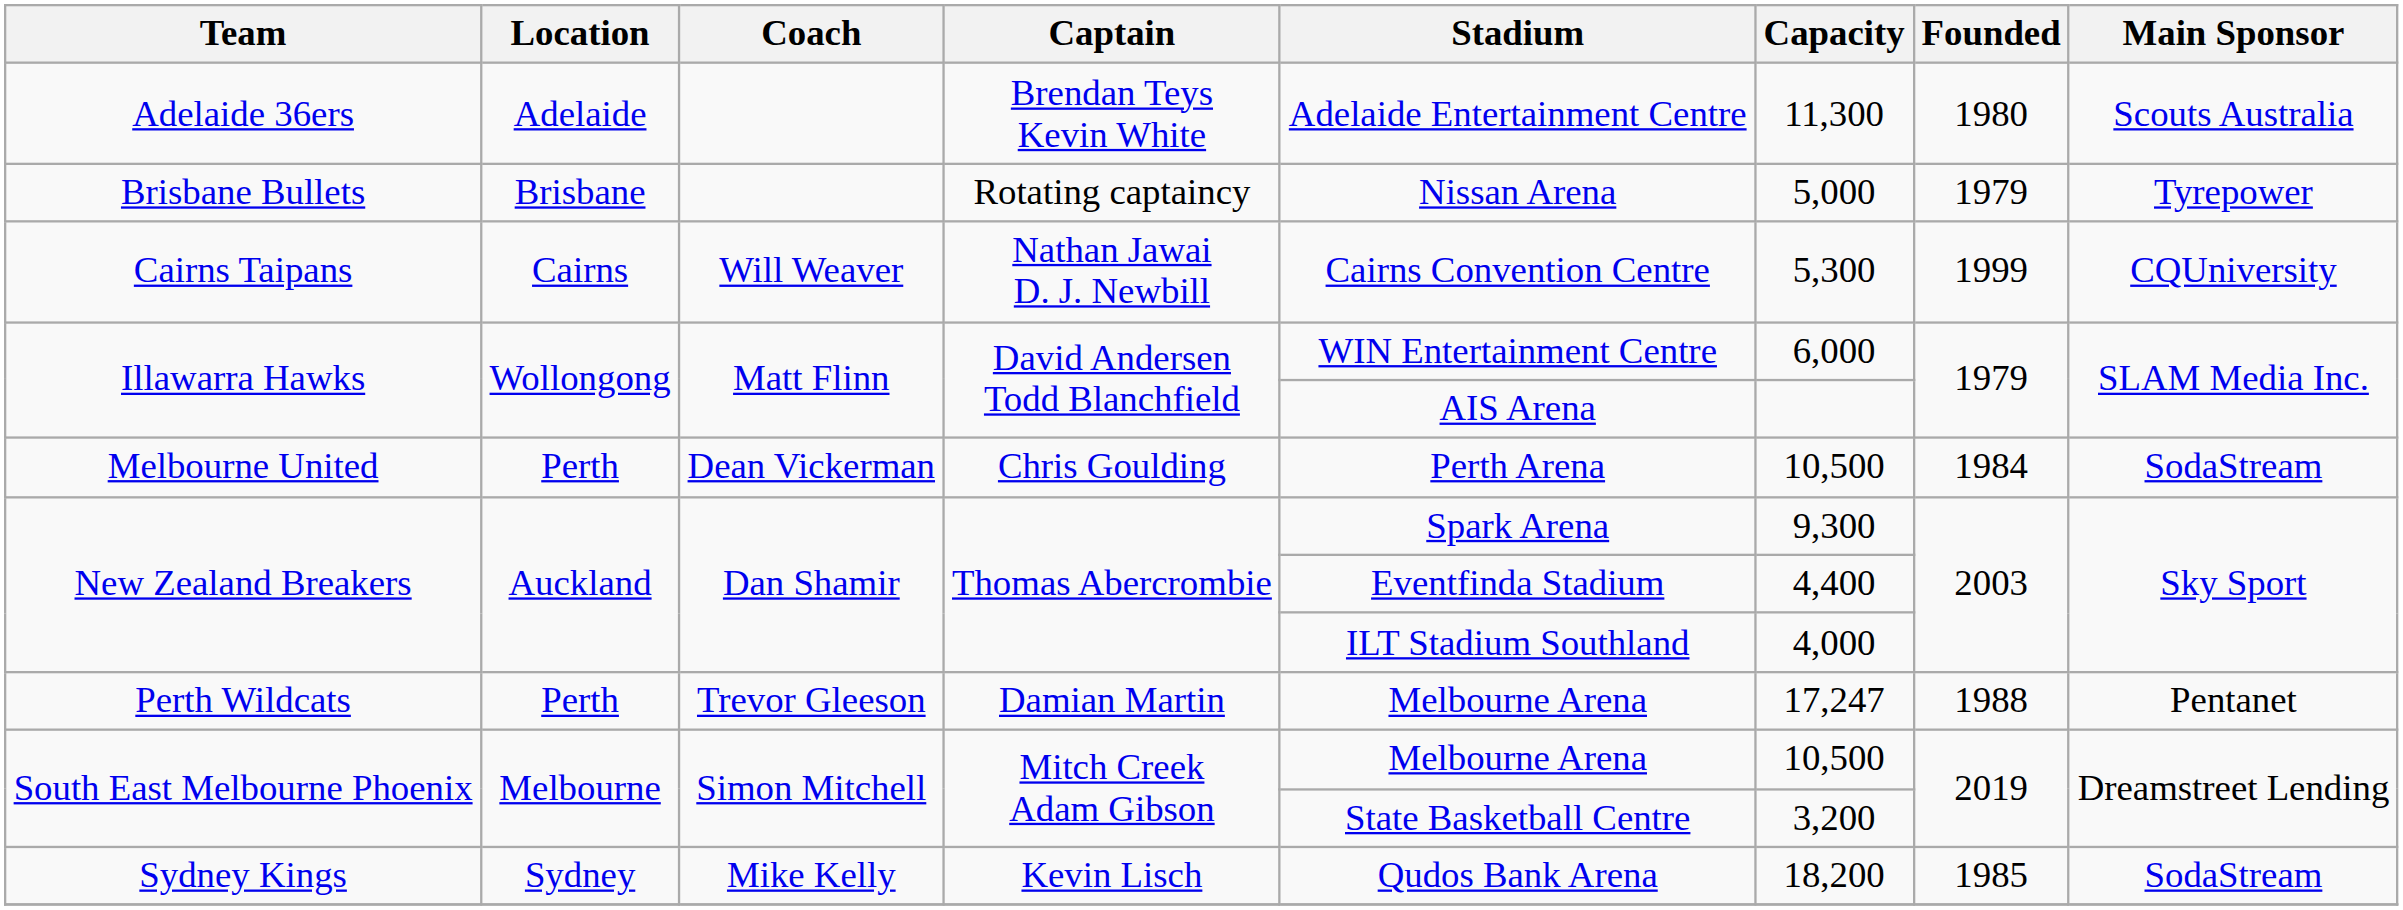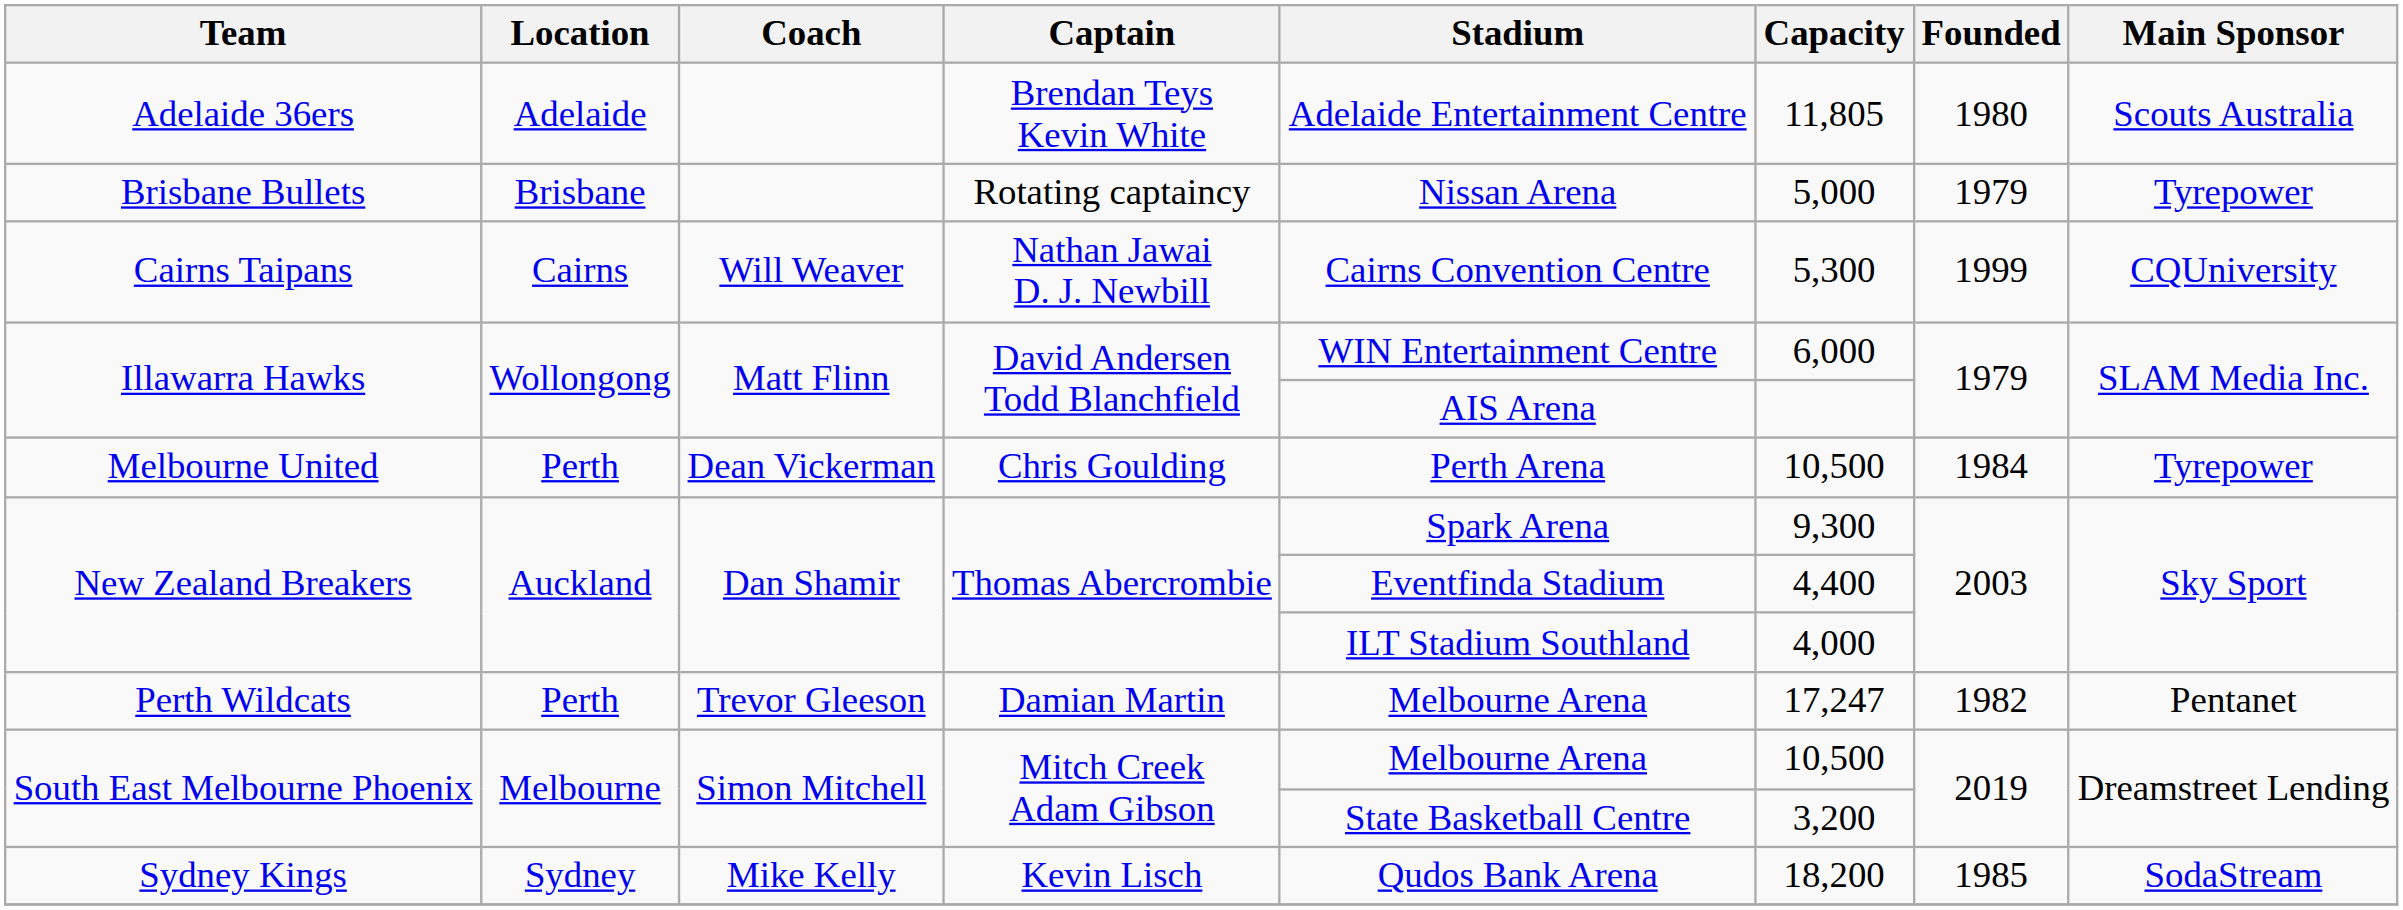 <table class="wikitable sortable" style="text-align: center">
 <tr>
 <th>Team</th>
 <th>Location</th>
 <th>Coach</th>
 <th>Captain</th>
 <th>Stadium</th>
 <th>Capacity</th>
 <th>Founded</th>
 <th>Main Sponsor</th>
 </tr>
 <tr>
 <td><a href='#'>Adelaide 36ers</a></td>
 <td><a href='#'>Adelaide</a></td>
 <td> </td>
 <td> <a href='#'>Brendan Teys</a><br> <a href='#'>Kevin White</a></td>
 <td><a href='#'>Adelaide Entertainment Centre</a></td>
-<td>11,300</td>
+<td>11,805</td>
 <td>1980</td>
 <td><a href='#'>Scouts Australia</a></td>
 </tr>
 <tr>
 <td><a href='#'>Brisbane Bullets</a></td>
 <td><a href='#'>Brisbane</a></td>
 <td> </td>
 <td>Rotating captaincy</td>
 <td><a href='#'>Nissan Arena</a></td>
 <td>5,000</td>
 <td>1979</td>
 <td><a href='#'>Tyrepower</a></td>
 </tr>
 <tr>
 <td><a href='#'>Cairns Taipans</a></td>
 <td><a href='#'>Cairns</a></td>
 <td> <a href='#'>Will Weaver</a></td>
 <td> <a href='#'>Nathan Jawai</a><br> <a href='#'>D. J. Newbill</a></td>
 <td><a href='#'>Cairns Convention Centre</a></td>
 <td>5,300</td>
 <td>1999</td>
 <td><a href='#'>CQUniversity</a></td>
 </tr>
 <tr>
 <td rowspan="2"><a href='#'>Illawarra Hawks</a></td>
 <td rowspan="2"><a href='#'>Wollongong</a></td>
 <td rowspan="2"> <a href='#'>Matt Flinn</a></td>
 <td rowspan="2"> <a href='#'>David Andersen</a><br> <a href='#'>Todd Blanchfield</a></td>
 <td><a href='#'>WIN Entertainment Centre</a></td>
 <td>6,000</td>
 <td rowspan="2">1979</td>
 <td rowspan="2"><a href='#'>SLAM Media Inc.</a></td>
 </tr>
 <tr>
 <td><a href='#'>AIS Arena</a></td>
 <td style="text-align:center"></td>
 </tr>
 <tr>
 <td><a href='#'>Melbourne United</a></td>
 <td><a href='#'>Perth</a></td>
 <td> <a href='#'>Dean Vickerman</a></td>
 <td> <a href='#'>Chris Goulding</a></td>
 <td><a href='#'>Perth Arena</a></td>
 <td>10,500</td>
 <td>1984</td>
-<td><a href='#'>SodaStream</a></td>
+<td><a href='#'>Tyrepower</a></td>
 </tr>
 <tr>
 <td rowspan="3"><a href='#'>New Zealand Breakers</a></td>
 <td rowspan="3"><a href='#'>Auckland</a></td>
 <td rowspan="3"> <a href='#'>Dan Shamir</a></td>
 <td rowspan="3"> <a href='#'>Thomas Abercrombie</a></td>
 <td><a href='#'>Spark Arena</a></td>
 <td>9,300</td>
 <td rowspan="3">2003</td>
 <td rowspan="3"><a href='#'>Sky Sport</a></td>
 </tr>
 <tr>
 <td><a href='#'>Eventfinda Stadium</a></td>
 <td>4,400</td>
 </tr>
 <tr>
 <td><a href='#'>ILT Stadium Southland</a></td>
 <td>4,000</td>
 </tr>
 <tr>
 <td><a href='#'>Perth Wildcats</a></td>
 <td><a href='#'>Perth</a></td>
 <td> <a href='#'>Trevor Gleeson</a></td>
 <td> <a href='#'>Damian Martin</a></td>
 <td><a href='#'>Melbourne Arena</a></td>
 <td>17,247</td>
-<td>1988</td>
+<td>1982</td>
 <td>Pentanet</td>
 </tr>
 <tr>
 <td rowspan="2"><a href='#'>South East Melbourne Phoenix</a></td>
 <td rowspan="2"><a href='#'>Melbourne</a></td>
 <td rowspan="2"> <a href='#'>Simon Mitchell</a></td>
 <td rowspan="2"> <a href='#'>Mitch Creek</a><br> <a href='#'>Adam Gibson</a></td>
 <td><a href='#'>Melbourne Arena</a></td>
 <td>10,500</td>
 <td rowspan="2">2019</td>
 <td rowspan="2">Dreamstreet Lending</td>
 </tr>
 <tr>
 <td><a href='#'>State Basketball Centre</a></td>
 <td>3,200</td>
 </tr>
 <tr>
 <td><a href='#'>Sydney Kings</a></td>
 <td><a href='#'>Sydney</a></td>
 <td> <a href='#'>Mike Kelly</a></td>
 <td> <a href='#'>Kevin Lisch</a></td>
 <td><a href='#'>Qudos Bank Arena</a></td>
 <td>18,200</td>
 <td>1985</td>
 <td><a href='#'>SodaStream</a></td>
 </tr>
 <tr>
 </tr>
 </table>
